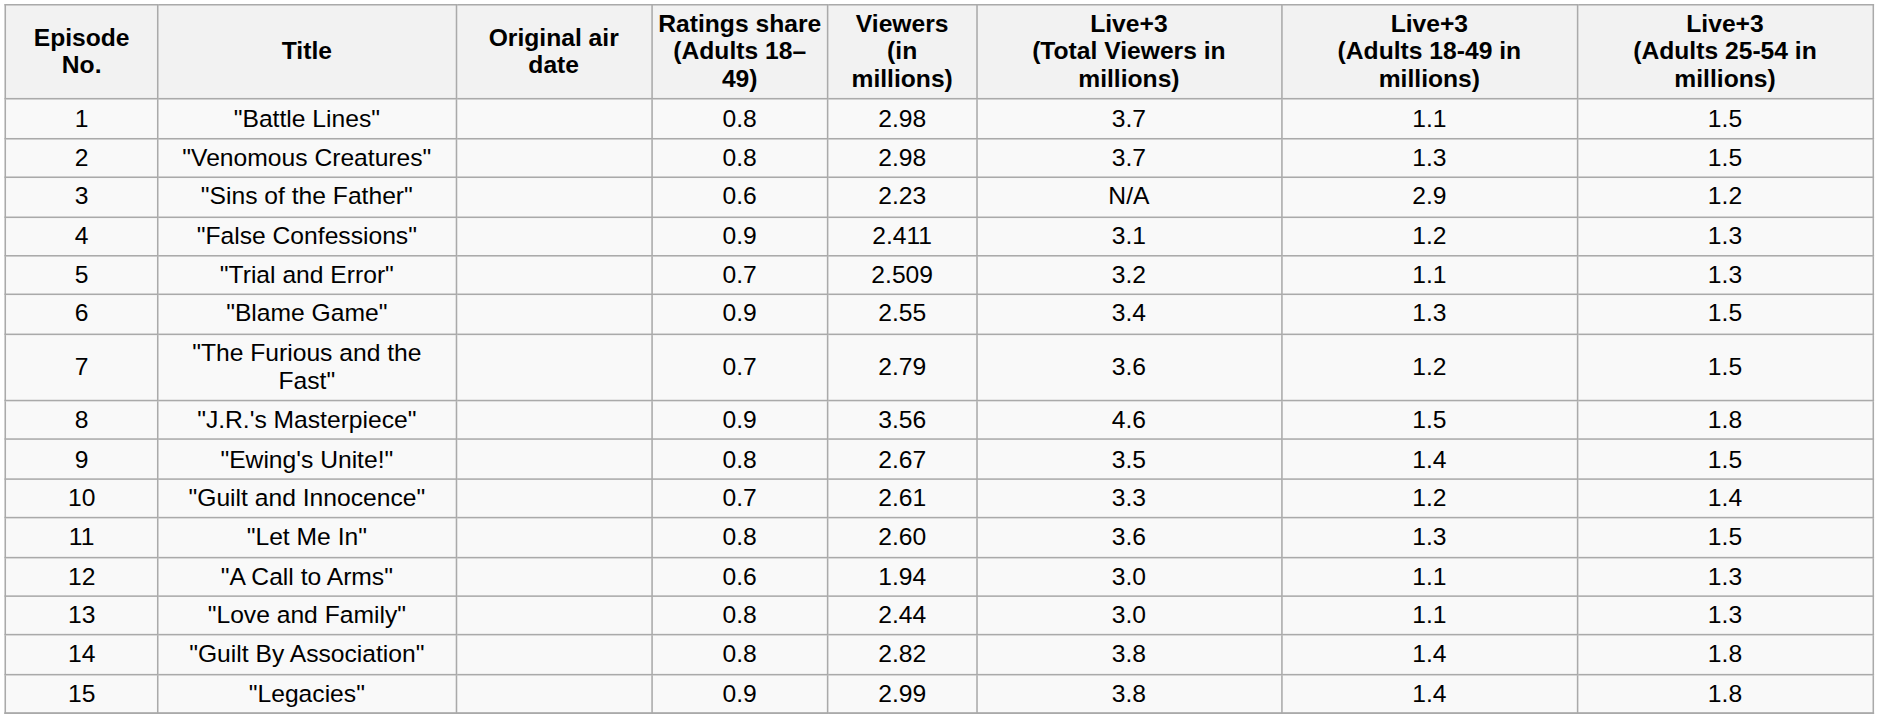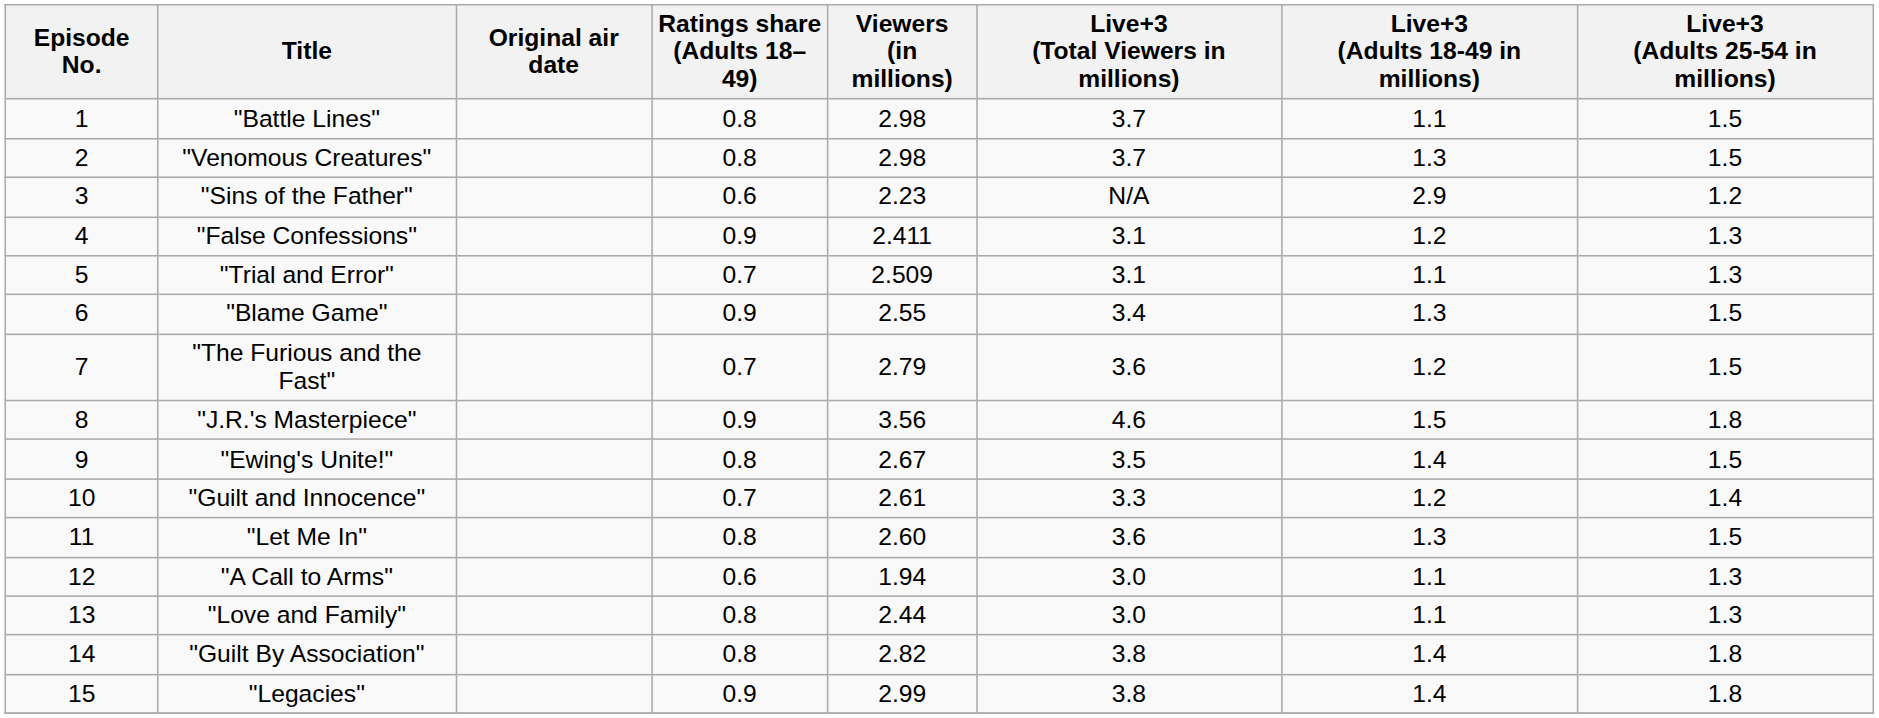 <table class="wikitable" style="text-align:center; width: 96%; margin-left: auto; margin-right: auto;">
 <tr>
 <th>Episode No.</th>
 <th>Title</th>
 <th>Original air date</th>
 <th>Ratings share<br>(Adults 18–49)</th>
 <th>Viewers<br>(in millions)</th>
 <th>Live+3 <br>(Total Viewers in millions)</th>
 <th>Live+3 <br>(Adults 18-49 in millions)</th>
 <th>Live+3 <br>(Adults 25-54 in millions)</th>
 </tr>
 <tr>
 <td>1</td>
 <td>"Battle Lines"</td>
 <td></td>
 <td>0.8</td>
 <td>2.98</td>
 <td>3.7</td>
 <td>1.1</td>
 <td>1.5</td>
 </tr>
 <tr>
 <td>2</td>
 <td>"Venomous Creatures"</td>
 <td></td>
 <td>0.8</td>
 <td>2.98</td>
 <td>3.7</td>
 <td>1.3</td>
 <td>1.5</td>
 </tr>
 <tr>
 <td>3</td>
 <td>"Sins of the Father"</td>
 <td></td>
 <td>0.6</td>
 <td>2.23</td>
 <td>N/A</td>
 <td>2.9</td>
 <td>1.2</td>
 </tr>
 <tr>
 <td>4</td>
 <td>"False Confessions"</td>
 <td></td>
 <td>0.9</td>
 <td>2.411</td>
 <td>3.1</td>
 <td>1.2</td>
 <td>1.3</td>
 </tr>
 <tr>
 <td>5</td>
 <td>"Trial and Error"</td>
 <td></td>
 <td>0.7</td>
 <td>2.509</td>
-<td>3.2</td>
+<td>3.1</td>
 <td>1.1</td>
 <td>1.3</td>
 </tr>
 <tr>
 <td>6</td>
 <td>"Blame Game"</td>
 <td></td>
 <td>0.9</td>
 <td>2.55</td>
 <td>3.4</td>
 <td>1.3</td>
 <td>1.5</td>
 </tr>
 <tr>
 <td>7</td>
 <td>"The Furious and the Fast"</td>
 <td></td>
 <td>0.7</td>
 <td>2.79</td>
 <td>3.6</td>
 <td>1.2</td>
 <td>1.5</td>
 </tr>
 <tr>
 <td>8</td>
 <td>"J.R.'s Masterpiece"</td>
 <td></td>
 <td>0.9</td>
 <td>3.56</td>
 <td>4.6</td>
 <td>1.5</td>
 <td>1.8</td>
 </tr>
 <tr>
 <td>9</td>
 <td>"Ewing's Unite!"</td>
 <td></td>
 <td>0.8</td>
 <td>2.67</td>
 <td>3.5</td>
 <td>1.4</td>
 <td>1.5</td>
 </tr>
 <tr>
 <td>10</td>
 <td>"Guilt and Innocence"</td>
 <td></td>
 <td>0.7</td>
 <td>2.61</td>
 <td>3.3</td>
 <td>1.2</td>
 <td>1.4</td>
 </tr>
 <tr>
 <td>11</td>
 <td>"Let Me In"</td>
 <td></td>
 <td>0.8</td>
 <td>2.60</td>
 <td>3.6</td>
 <td>1.3</td>
 <td>1.5</td>
 </tr>
 <tr>
 <td>12</td>
 <td>"A Call to Arms"</td>
 <td></td>
 <td>0.6</td>
 <td>1.94</td>
 <td>3.0</td>
 <td>1.1</td>
 <td>1.3</td>
 </tr>
 <tr>
 <td>13</td>
 <td>"Love and Family"</td>
 <td></td>
 <td>0.8</td>
 <td>2.44</td>
 <td>3.0</td>
 <td>1.1</td>
 <td>1.3</td>
 </tr>
 <tr>
 <td>14</td>
 <td>"Guilt By Association"</td>
 <td></td>
 <td>0.8</td>
 <td>2.82</td>
 <td>3.8</td>
 <td>1.4</td>
 <td>1.8</td>
 </tr>
 <tr>
 <td>15</td>
 <td>"Legacies"</td>
 <td></td>
 <td>0.9</td>
 <td>2.99</td>
 <td>3.8</td>
 <td>1.4</td>
 <td>1.8</td>
 </tr>
 <tr>
 </tr>
 </table>
